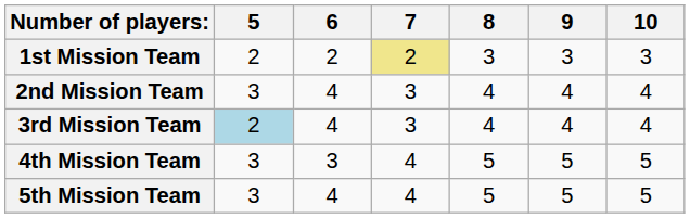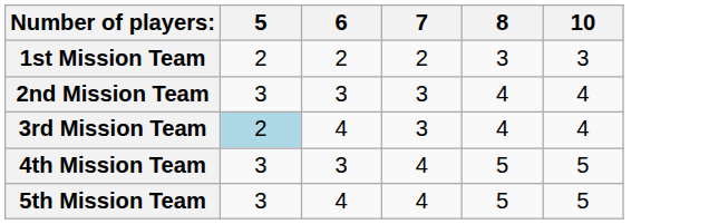 <table class="wikitable" style="text-align: center;">
 <tr>
 <th scope="col">Number of players:</th>
 <th scope="col" width="50">5</th>
 <th scope="col" width="50">6</th>
 <th scope="col" width="50">7</th>
 <th scope="col" width="50">8</th>
-<th scope="col" width="50">9</th>
 <th scope="col" width="50">10</th>
 </tr>
 <tr>
 <th scope="row">1st Mission Team</th>
 <td>2</td>
 <td>2</td>
-<td style="background: khaki;">2</td>
-<td>3</td>
+<td>2</td>
 <td>3</td>
 <td>3</td>
 </tr>
 <tr>
 <th scope="row">2nd Mission Team</th>
 <td>3</td>
-<td>4</td>
 <td>3</td>
-<td>4</td>
+<td>3</td>
 <td>4</td>
 <td>4</td>
 </tr>
 <tr>
 <th scope="row">3rd Mission Team</th>
 <td style="background: lightblue;">2</td>
 <td>4</td>
 <td>3</td>
 <td>4</td>
 <td>4</td>
-<td>4</td>
 </tr>
 <tr>
 <th scope="row">4th Mission Team</th>
 <td>3</td>
 <td>3</td>
 <td>4</td>
-<td>5</td>
 <td>5</td>
 <td>5</td>
 </tr>
 <tr>
 <th scope="row">5th Mission Team</th>
 <td>3</td>
 <td>4</td>
 <td>4</td>
 <td>5</td>
 <td>5</td>
-<td>5</td>
 </tr>
 </table>
